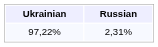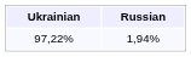 <table width="250px" border="0" cellspacing="2" cellpadding="5" style="border:1px solid #AAAAAA;">
 <tr bgcolor="#eeeeff">
 <th>Ukrainian</th>
 <th>Russian</th>
 </tr>
 <tr bgcolor="#f7f9ff">
 <td align=center>97,22%</td>
-<td align=center>2,31%</td>
+<td align=center>1,94%</td>
 </tr>
 </table>
